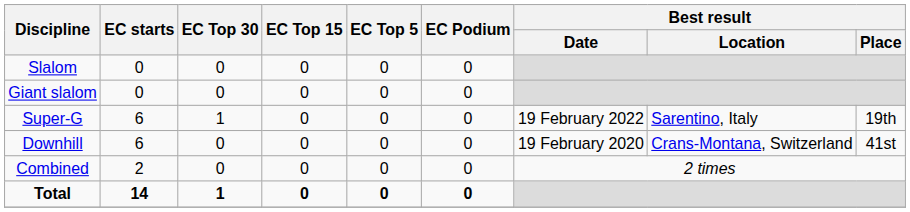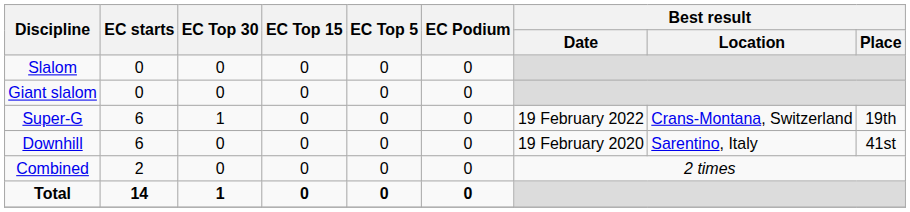 <table class="wikitable" style="text-align:center; font-size:95%;">
 <tr>
 <th rowspan=2>Discipline</th>
 <th rowspan=2>EC starts</th>
 <th rowspan=2>EC Top 30</th>
 <th rowspan=2>EC Top 15</th>
 <th rowspan=2>EC Top 5</th>
 <th rowspan=2>EC Podium</th>
 <th colspan=3>Best result</th>
 </tr>
 <tr>
 <th>Date</th>
 <th>Location</th>
 <th>Place</th>
 </tr>
 <tr>
 <td align=center><a href='#'>Slalom</a></td>
 <td align=center>0</td>
 <td align=center>0</td>
 <td align=center>0</td>
 <td align=center>0</td>
 <td align=center>0</td>
 <td colspan=3 bgcolor=#DCDCDC></td>
 </tr>
 <tr>
 <td align=center><a href='#'>Giant slalom</a></td>
 <td align=center>0</td>
 <td align=center>0</td>
 <td align=center>0</td>
 <td align=center>0</td>
 <td align=center>0</td>
 <td colspan=3 bgcolor=#DCDCDC></td>
 </tr>
 <tr>
 <td align=center><a href='#'>Super-G</a></td>
 <td align=center>6</td>
 <td align=center>1</td>
 <td align=center>0</td>
 <td align=center>0</td>
 <td align=center>0</td>
 <td align=left>19 February 2022</td>
-<td align=left> <a href='#'>Sarentino</a>, Italy</td>
+<td align=left> <a href='#'>Crans-Montana</a>, Switzerland</td>
 <td>19th</td>
 </tr>
 <tr>
 <td align=center><a href='#'>Downhill</a></td>
 <td align=center>6</td>
 <td align=center>0</td>
 <td align=center>0</td>
 <td align=center>0</td>
 <td align=center>0</td>
 <td align=left>19 February 2020</td>
-<td align=left> <a href='#'>Crans-Montana</a>, Switzerland</td>
+<td align=left> <a href='#'>Sarentino</a>, Italy</td>
 <td>41st</td>
 </tr>
 <tr>
 <td align=center><a href='#'>Combined</a></td>
 <td align=center>2</td>
 <td align=center>0</td>
 <td align=center>0</td>
 <td align=center>0</td>
 <td align=center>0</td>
 <td colspan=3> <em>2 times</em></td>
 </tr>
 <tr>
 <td align=center><strong>Total</strong></td>
 <td align=center><strong>14</strong></td>
 <td align=center><strong>1</strong></td>
 <td align=center><strong>0</strong></td>
 <td align=center><strong>0</strong></td>
 <td align=center><strong>0</strong></td>
 <td colspan=3 bgcolor=#DCDCDC></td>
 </tr>
 <tr>
 </tr>
 </table>
